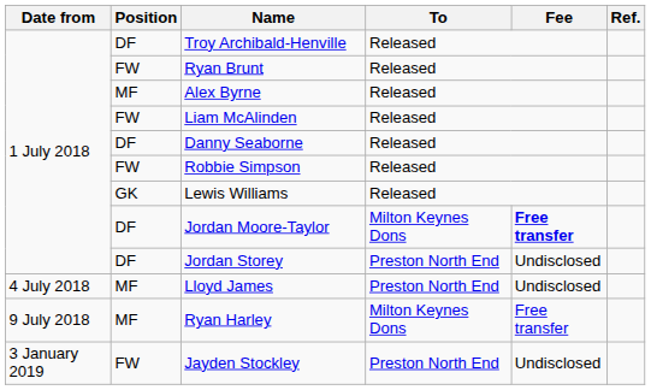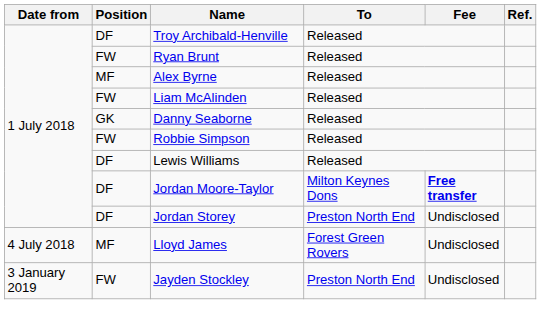 <table class="wikitable">
 <tr>
 <th style="width:100px">Date from</th>
 <th style="width:50px">Position</th>
 <th style="width:180px">Name</th>
 <th style="width:140px">To</th>
 <th style="width:90px">Fee</th>
 <th style="width:25px">Ref.</th>
 </tr>
 <tr>
 <td rowspan="9">1 July 2018</td>
 <td>DF</td>
 <td> <a href='#'>Troy Archibald-Henville</a></td>
 <td colspan="2">Released</td>
 <td></td>
 </tr>
 <tr>
 <td>FW</td>
 <td> <a href='#'>Ryan Brunt</a></td>
 <td colspan="2">Released</td>
 <td></td>
 </tr>
 <tr>
 <td>MF</td>
 <td> <a href='#'>Alex Byrne</a></td>
 <td colspan="2">Released</td>
 <td></td>
 </tr>
 <tr>
 <td>FW</td>
 <td> <a href='#'>Liam McAlinden</a></td>
 <td colspan="2">Released</td>
 <td></td>
 </tr>
 <tr>
-<td>DF</td>
+<td>GK</td>
 <td> <a href='#'>Danny Seaborne</a></td>
 <td colspan="2">Released</td>
 <td></td>
 </tr>
 <tr>
 <td>FW</td>
 <td> <a href='#'>Robbie Simpson</a></td>
 <td colspan="2">Released</td>
 <td></td>
 </tr>
 <tr>
-<td>GK</td>
+<td>DF</td>
 <td> Lewis Williams</td>
 <td colspan="2">Released</td>
 <td></td>
 </tr>
 <tr>
 <td>DF</td>
 <td> <a href='#'>Jordan Moore-Taylor</a></td>
 <td><a href='#'>Milton Keynes Dons</a></td>
 <td><strong><a href='#'>Free transfer</a></strong></td>
 <td></td>
 </tr>
 <tr>
 <td>DF</td>
 <td> <a href='#'>Jordan Storey</a></td>
 <td><a href='#'>Preston North End</a></td>
 <td>Undisclosed</td>
 <td></td>
 </tr>
 <tr>
 <td>4 July 2018</td>
 <td>MF</td>
 <td> <a href='#'>Lloyd James</a></td>
-<td><a href='#'>Preston North End</a></td>
+<td><a href='#'>Forest Green Rovers</a></td>
 <td>Undisclosed</td>
-<td></td>
-</tr>
-<tr>
-<td>9 July 2018</td>
-<td>MF</td>
-<td> <a href='#'>Ryan Harley</a></td>
-<td><a href='#'>Milton Keynes Dons</a></td>
-<td><a href='#'>Free transfer</a></td>
 <td></td>
 </tr>
 <tr>
 <td>3 January 2019</td>
 <td>FW</td>
 <td> <a href='#'>Jayden Stockley</a></td>
 <td><a href='#'>Preston North End</a></td>
 <td>Undisclosed</td>
 <td></td>
 </tr>
 </table>
